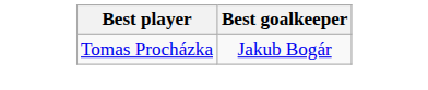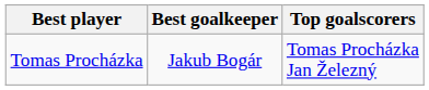 <table class=wikitable style="text-align:center; margin:auto">
 <tr>
 <th>Best player</th>
 <th>Best goalkeeper</th>
+<th>Top goalscorers</th>
 </tr>
 <tr>
 <td> <a href='#'>Tomas Procházka</a></td>
 <td> <a href='#'>Jakub Bogár</a></td>
+<td align=left> <a href='#'>Tomas Procházka</a><br> <a href='#'>Jan Železný</a></td>
 </tr>
 </table>
